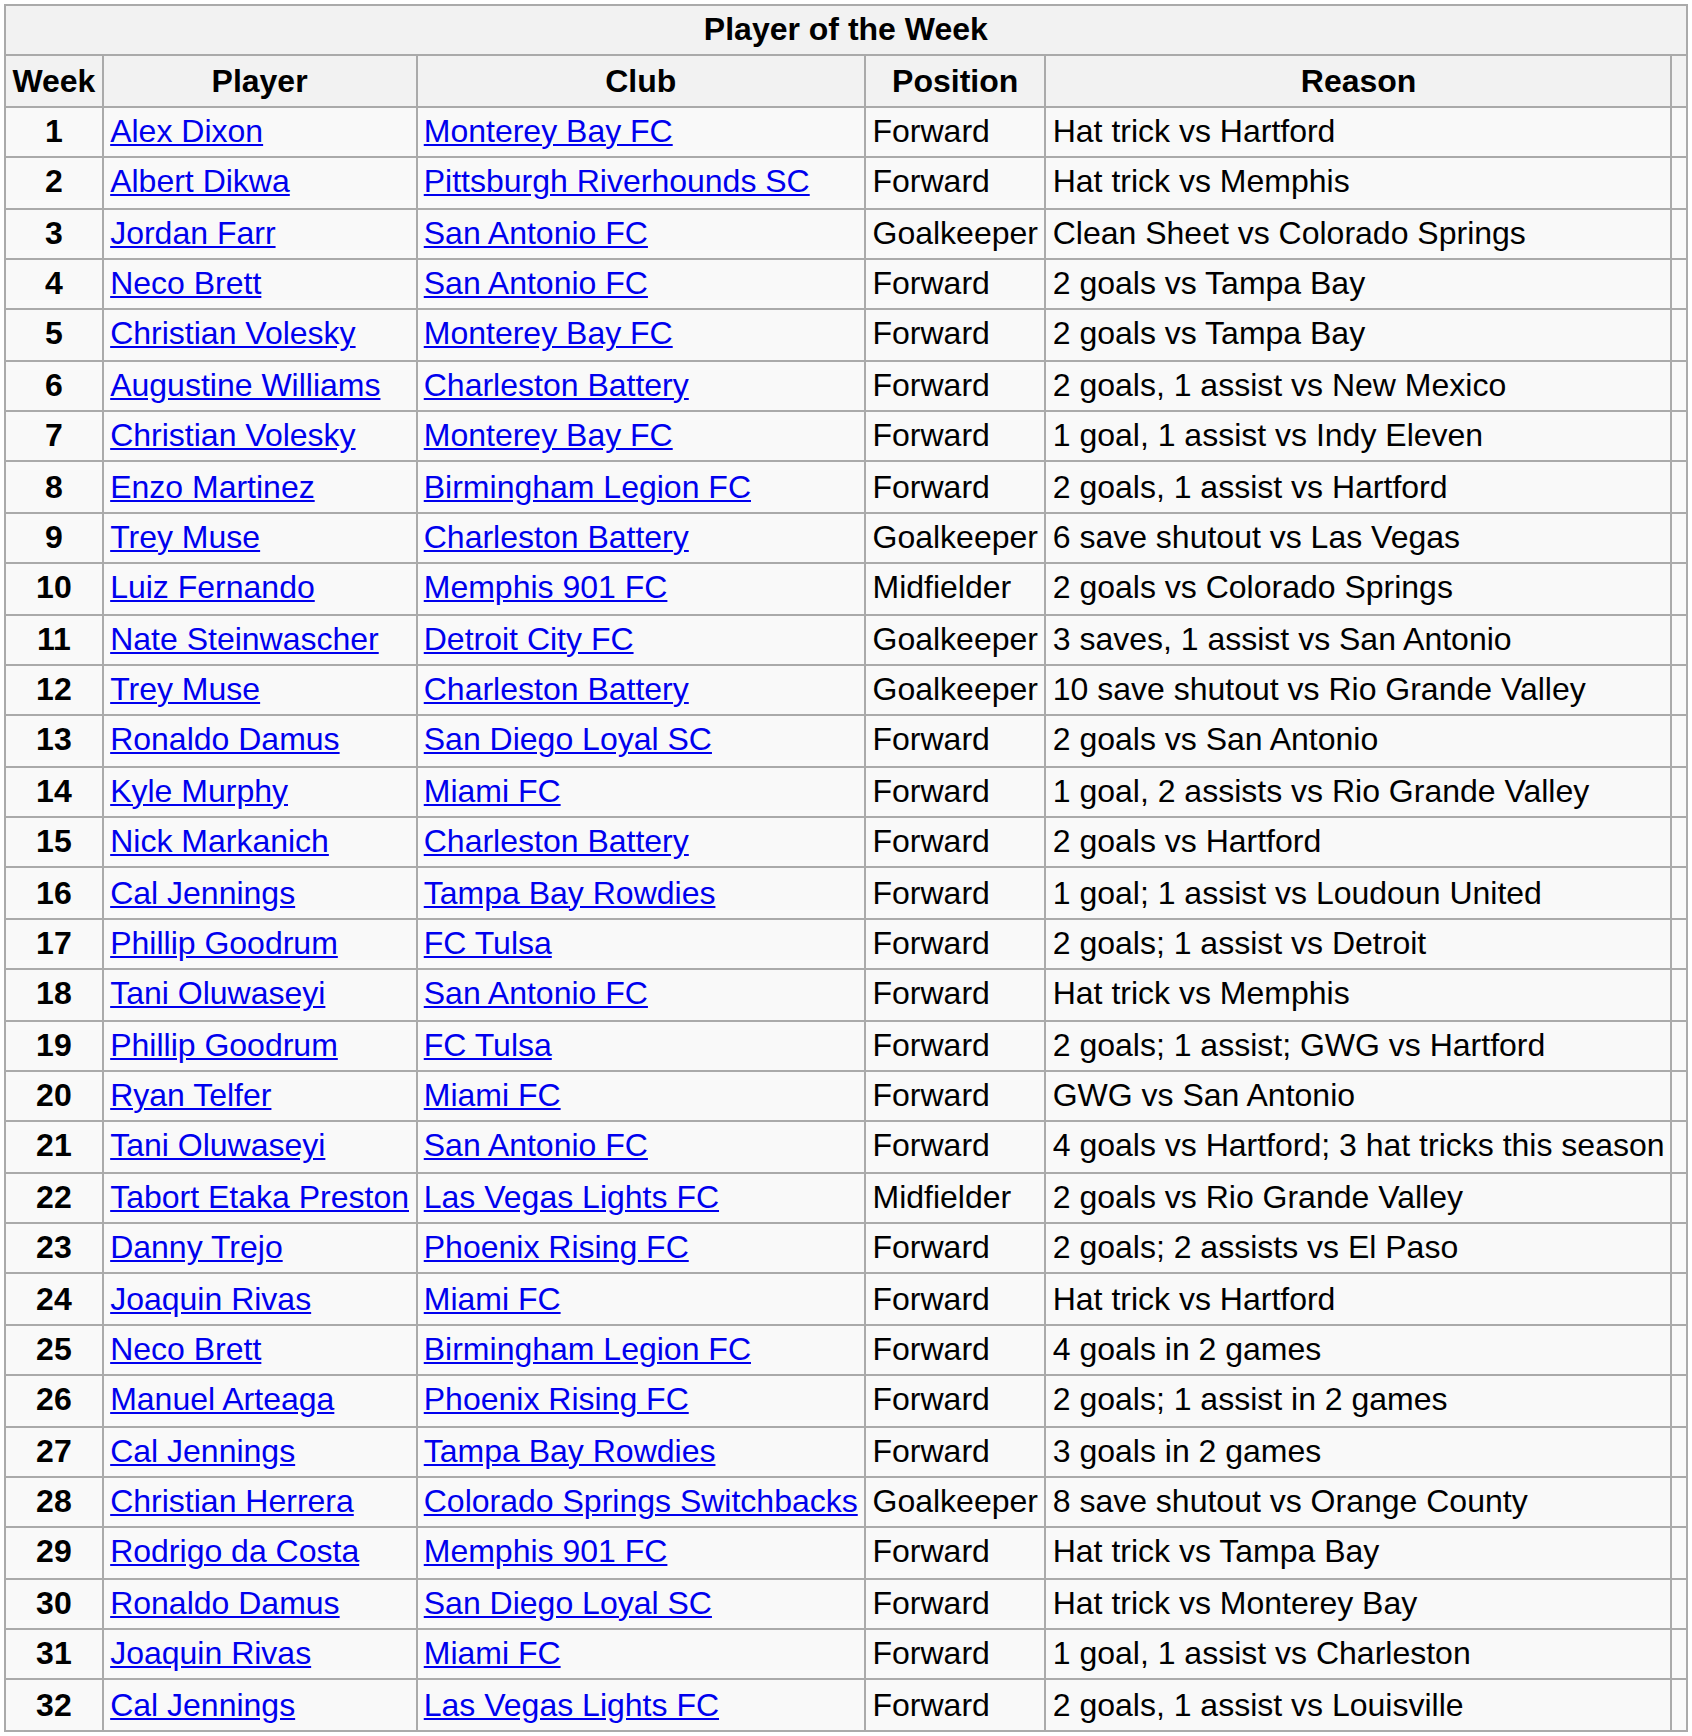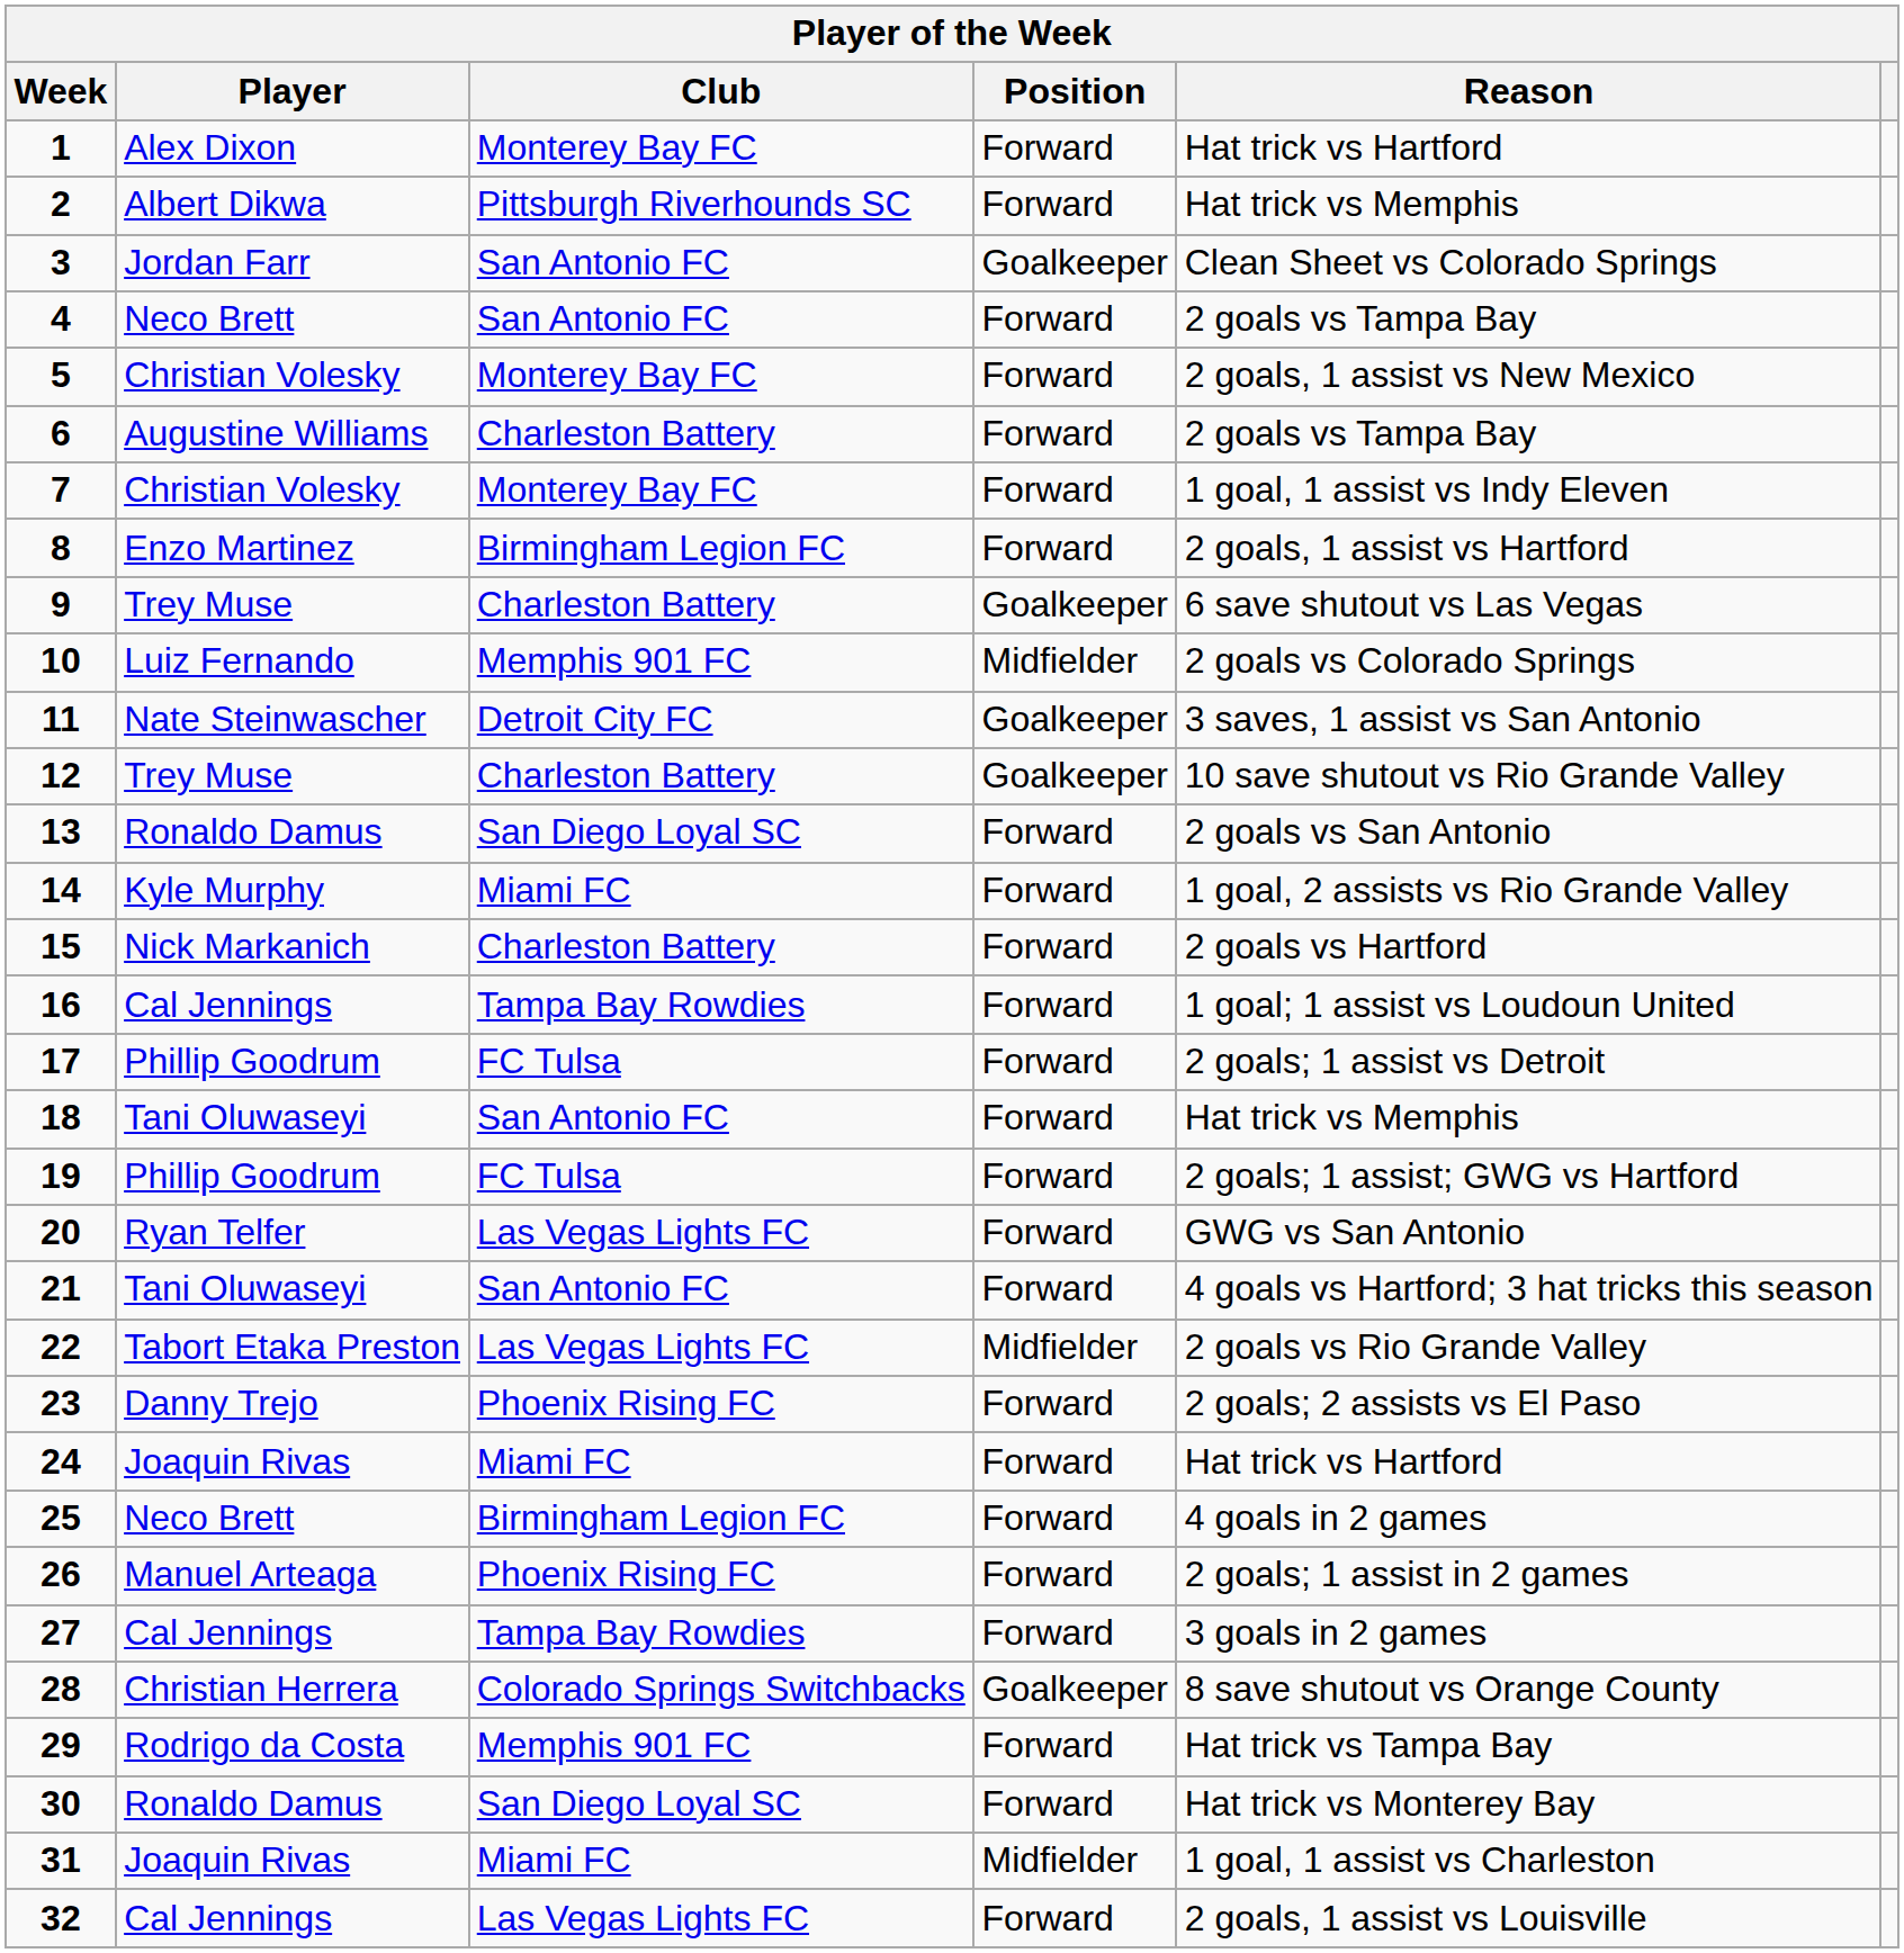 <table class="wikitable collapsible collapsed">
 <tr>
 <th colspan="6">Player of the Week</th>
 </tr>
 <tr>
 <th>Week</th>
 <th>Player</th>
 <th>Club</th>
 <th>Position</th>
 <th>Reason</th>
 <th></th>
 </tr>
 <tr>
 <td style="text-align: center;"><strong>1</strong></td>
 <td> <a href='#'>Alex Dixon</a></td>
 <td><a href='#'>Monterey Bay FC</a></td>
 <td>Forward</td>
 <td>Hat trick vs Hartford</td>
 <td style="text-align:center"></td>
 </tr>
 <tr>
 <td style="text-align: center;"><strong>2</strong></td>
 <td> <a href='#'>Albert Dikwa</a></td>
 <td><a href='#'>Pittsburgh Riverhounds SC</a></td>
 <td>Forward</td>
 <td>Hat trick vs Memphis</td>
 <td style="text-align:center"></td>
 </tr>
 <tr>
 <td style="text-align: center;"><strong>3</strong></td>
 <td> <a href='#'>Jordan Farr</a></td>
 <td><a href='#'>San Antonio FC</a></td>
 <td>Goalkeeper</td>
 <td>Clean Sheet vs Colorado Springs</td>
 <td style="text-align:center"></td>
 </tr>
 <tr>
 <td style="text-align: center;"><strong>4</strong></td>
 <td> <a href='#'>Neco Brett</a></td>
 <td><a href='#'>San Antonio FC</a></td>
 <td>Forward</td>
 <td>2 goals vs Tampa Bay</td>
 <td style="text-align:center"></td>
 </tr>
 <tr>
 <td style="text-align: center;"><strong>5</strong></td>
 <td> <a href='#'>Christian Volesky</a></td>
 <td><a href='#'>Monterey Bay FC</a></td>
 <td>Forward</td>
-<td>2 goals vs Tampa Bay</td>
+<td>2 goals, 1 assist vs New Mexico</td>
 <td style="text-align:center"></td>
 </tr>
 <tr>
 <td style="text-align: center;"><strong>6</strong></td>
 <td> <a href='#'>Augustine Williams</a></td>
 <td><a href='#'>Charleston Battery</a></td>
 <td>Forward</td>
-<td>2 goals, 1 assist vs New Mexico</td>
+<td>2 goals vs Tampa Bay</td>
 <td style="text-align:center"></td>
 </tr>
 <tr>
 <td style="text-align: center;"><strong>7</strong></td>
 <td> <a href='#'>Christian Volesky</a></td>
 <td><a href='#'>Monterey Bay FC</a></td>
 <td>Forward</td>
 <td>1 goal, 1 assist vs Indy Eleven</td>
 <td style="text-align:center"></td>
 </tr>
 <tr>
 <td style="text-align: center;"><strong>8</strong></td>
 <td> <a href='#'>Enzo Martinez</a></td>
 <td><a href='#'>Birmingham Legion FC</a></td>
 <td>Forward</td>
 <td>2 goals, 1 assist vs Hartford</td>
 <td style="text-align:center"></td>
 </tr>
 <tr>
 <td style="text-align: center;"><strong>9</strong></td>
 <td> <a href='#'>Trey Muse</a></td>
 <td><a href='#'>Charleston Battery</a></td>
 <td>Goalkeeper</td>
 <td>6 save shutout vs Las Vegas</td>
 <td style="text-align:center"></td>
 </tr>
 <tr>
 <td style="text-align: center;"><strong>10</strong></td>
 <td> <a href='#'>Luiz Fernando</a></td>
 <td><a href='#'>Memphis 901 FC</a></td>
 <td>Midfielder</td>
 <td>2 goals vs Colorado Springs</td>
 <td style="text-align:center"></td>
 </tr>
 <tr>
 <td style="text-align: center;"><strong>11</strong></td>
 <td> <a href='#'>Nate Steinwascher</a></td>
 <td><a href='#'>Detroit City FC</a></td>
 <td>Goalkeeper</td>
 <td>3 saves, 1 assist vs San Antonio</td>
 <td style="text-align:center"></td>
 </tr>
 <tr>
 <td style="text-align: center;"><strong>12</strong></td>
 <td> <a href='#'>Trey Muse</a></td>
 <td><a href='#'>Charleston Battery</a></td>
 <td>Goalkeeper</td>
 <td>10 save shutout vs Rio Grande Valley</td>
 <td style="text-align:center"></td>
 </tr>
 <tr>
 <td style="text-align: center;"><strong>13</strong></td>
 <td> <a href='#'>Ronaldo Damus</a></td>
 <td><a href='#'>San Diego Loyal SC</a></td>
 <td>Forward</td>
 <td>2 goals vs San Antonio</td>
 <td style="text-align:center"></td>
 </tr>
 <tr>
 <td style="text-align: center;"><strong>14</strong></td>
 <td> <a href='#'>Kyle Murphy</a></td>
 <td><a href='#'>Miami FC</a></td>
 <td>Forward</td>
 <td>1 goal, 2 assists vs Rio Grande Valley</td>
 <td style="text-align:center"></td>
 </tr>
 <tr>
 <td style="text-align: center;"><strong>15</strong></td>
 <td> <a href='#'>Nick Markanich</a></td>
 <td><a href='#'>Charleston Battery</a></td>
 <td>Forward</td>
 <td>2 goals vs Hartford</td>
 <td style="text-align:center"></td>
 </tr>
 <tr>
 <td style="text-align: center;"><strong>16</strong></td>
 <td> <a href='#'>Cal Jennings</a></td>
 <td><a href='#'>Tampa Bay Rowdies</a></td>
 <td>Forward</td>
 <td>1 goal; 1 assist vs Loudoun United</td>
 <td style="text-align:center"></td>
 </tr>
 <tr>
 <td style="text-align: center;"><strong>17</strong></td>
 <td> <a href='#'>Phillip Goodrum</a></td>
 <td><a href='#'>FC Tulsa</a></td>
 <td>Forward</td>
 <td>2 goals; 1 assist vs Detroit</td>
 <td style="text-align:center"></td>
 </tr>
 <tr>
 <td style="text-align: center;"><strong>18</strong></td>
 <td> <a href='#'>Tani Oluwaseyi</a></td>
 <td><a href='#'>San Antonio FC</a></td>
 <td>Forward</td>
 <td>Hat trick vs Memphis</td>
 <td style="text-align:center"></td>
 </tr>
 <tr>
 <td style="text-align: center;"><strong>19</strong></td>
 <td> <a href='#'>Phillip Goodrum</a></td>
 <td><a href='#'>FC Tulsa</a></td>
 <td>Forward</td>
 <td>2 goals; 1 assist; GWG vs Hartford</td>
 <td style="text-align:center"></td>
 </tr>
 <tr>
 <td style="text-align: center;"><strong>20</strong></td>
 <td> <a href='#'>Ryan Telfer</a></td>
-<td><a href='#'>Miami FC</a></td>
+<td><a href='#'>Las Vegas Lights FC</a></td>
 <td>Forward</td>
 <td>GWG vs San Antonio</td>
 <td style="text-align:center"></td>
 </tr>
 <tr>
 <td style="text-align: center;"><strong>21</strong></td>
 <td> <a href='#'>Tani Oluwaseyi</a></td>
 <td><a href='#'>San Antonio FC</a></td>
 <td>Forward</td>
 <td>4 goals vs Hartford; 3 hat tricks this season</td>
 <td style="text-align:center"></td>
 </tr>
 <tr>
 <td style="text-align: center;"><strong>22</strong></td>
 <td> <a href='#'>Tabort Etaka Preston</a></td>
 <td><a href='#'>Las Vegas Lights FC</a></td>
 <td>Midfielder</td>
 <td>2 goals vs Rio Grande Valley</td>
 <td style="text-align:center"></td>
 </tr>
 <tr>
 <td style="text-align: center;"><strong>23</strong></td>
 <td> <a href='#'>Danny Trejo</a></td>
 <td><a href='#'>Phoenix Rising FC</a></td>
 <td>Forward</td>
 <td>2 goals; 2 assists vs El Paso</td>
 <td style="text-align:center"></td>
 </tr>
 <tr>
 <td style="text-align: center;"><strong>24</strong></td>
 <td> <a href='#'>Joaquin Rivas</a></td>
 <td><a href='#'>Miami FC</a></td>
 <td>Forward</td>
 <td>Hat trick vs Hartford</td>
 <td style="text-align:center"></td>
 </tr>
 <tr>
 <td style="text-align: center;"><strong>25</strong></td>
 <td> <a href='#'>Neco Brett</a></td>
 <td><a href='#'>Birmingham Legion FC</a></td>
 <td>Forward</td>
 <td>4 goals in 2 games</td>
 <td style="text-align:center"></td>
 </tr>
 <tr>
 <td style="text-align: center;"><strong>26</strong></td>
 <td> <a href='#'>Manuel Arteaga</a></td>
 <td><a href='#'>Phoenix Rising FC</a></td>
 <td>Forward</td>
 <td>2 goals; 1 assist in 2 games</td>
 <td style="text-align:center"></td>
 </tr>
 <tr>
 <td style="text-align: center;"><strong>27</strong></td>
 <td> <a href='#'>Cal Jennings</a></td>
 <td><a href='#'>Tampa Bay Rowdies</a></td>
 <td>Forward</td>
 <td>3 goals in 2 games</td>
 <td style="text-align:center"></td>
 </tr>
 <tr>
 <td style="text-align: center;"><strong>28</strong></td>
 <td> <a href='#'>Christian Herrera</a></td>
 <td><a href='#'>Colorado Springs Switchbacks</a></td>
 <td>Goalkeeper</td>
 <td>8 save shutout vs Orange County</td>
 <td style="text-align:center"></td>
 </tr>
 <tr>
 <td style="text-align: center;"><strong>29</strong></td>
 <td> <a href='#'>Rodrigo da Costa</a></td>
 <td><a href='#'>Memphis 901 FC</a></td>
 <td>Forward</td>
 <td>Hat trick vs Tampa Bay</td>
 <td style="text-align:center"></td>
 </tr>
 <tr>
 <td style="text-align: center;"><strong>30</strong></td>
 <td> <a href='#'>Ronaldo Damus</a></td>
 <td><a href='#'>San Diego Loyal SC</a></td>
 <td>Forward</td>
 <td>Hat trick vs Monterey Bay</td>
 <td style="text-align:center"></td>
 </tr>
 <tr>
 <td style="text-align: center;"><strong>31</strong></td>
 <td> <a href='#'>Joaquin Rivas</a></td>
 <td><a href='#'>Miami FC</a></td>
-<td>Forward</td>
+<td>Midfielder</td>
 <td>1 goal, 1 assist vs Charleston</td>
 <td style="text-align:center"></td>
 </tr>
 <tr>
 <td style="text-align: center;"><strong>32</strong></td>
 <td> <a href='#'>Cal Jennings</a></td>
 <td><a href='#'>Las Vegas Lights FC</a></td>
 <td>Forward</td>
 <td>2 goals, 1 assist vs Louisville</td>
 <td style="text-align:center"></td>
 </tr>
 </table>
